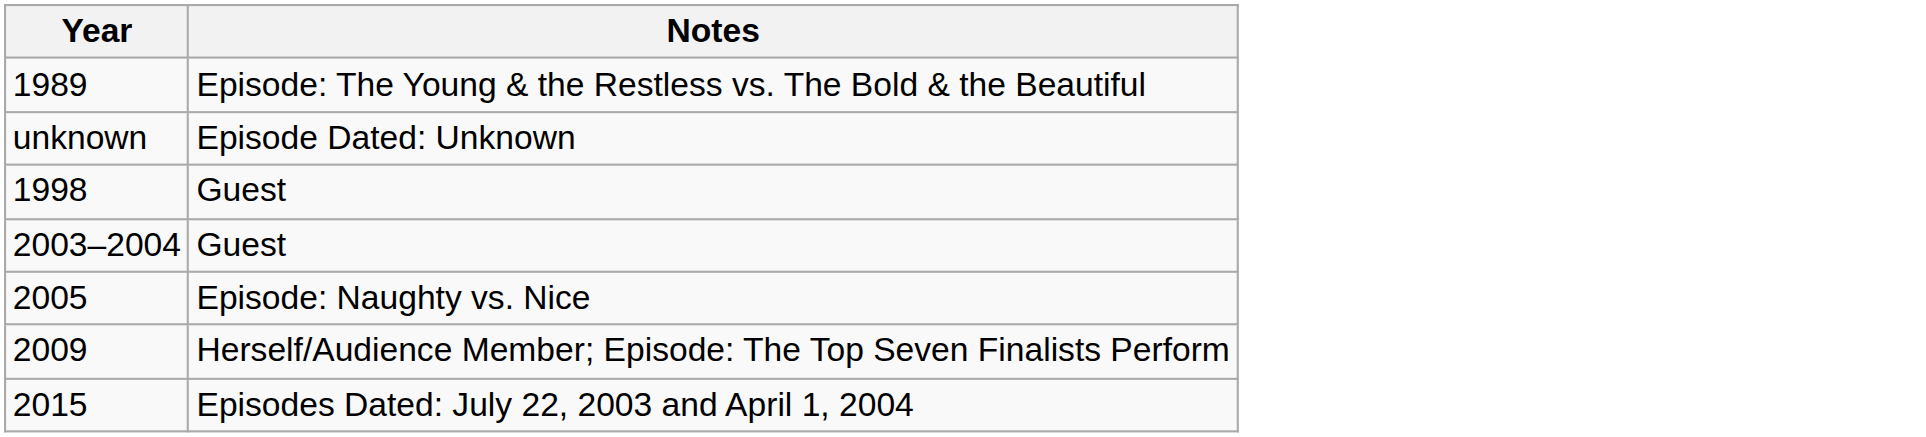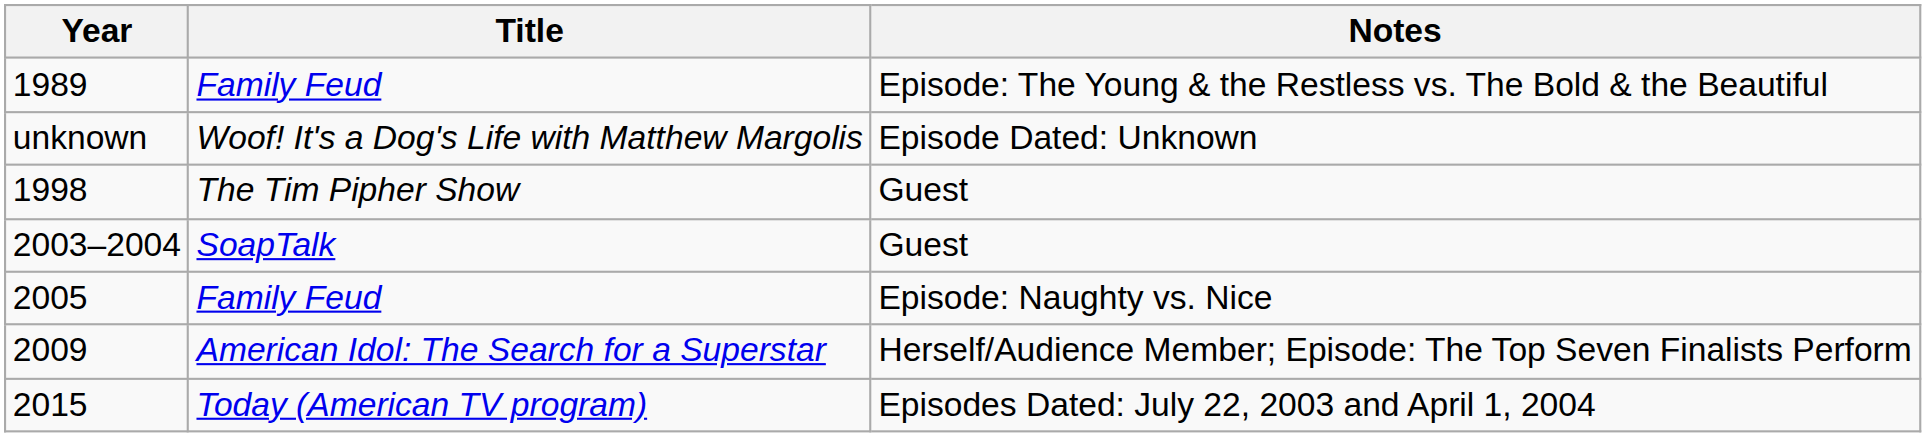 <table class="wikitable">
 <tr>
 <th>Year</th>
+<th>Title</th>
 <th>Notes</th>
 </tr>
 <tr>
 <td>1989</td>
+<td><em><a href='#'>Family Feud</a></em></td>
 <td>Episode: The Young & the Restless vs. The Bold & the Beautiful</td>
 </tr>
 <tr>
 <td>unknown</td>
+<td><em>Woof! It's a Dog's Life with Matthew Margolis</em></td>
 <td>Episode Dated: Unknown</td>
 </tr>
 <tr>
 <td>1998</td>
+<td><em>The Tim Pipher Show</em></td>
 <td>Guest</td>
 </tr>
 <tr>
 <td>2003–2004</td>
+<td><em><a href='#'>SoapTalk</a></em></td>
 <td>Guest</td>
 </tr>
 <tr>
 <td>2005</td>
+<td><em><a href='#'>Family Feud</a></em></td>
 <td>Episode: Naughty vs. Nice</td>
 </tr>
 <tr>
 <td>2009</td>
+<td><em><a href='#'>American Idol: The Search for a Superstar</a></em></td>
 <td>Herself/Audience Member; Episode: The Top Seven Finalists Perform</td>
 </tr>
 <tr>
 <td>2015</td>
+<td><em><a href='#'>Today (American TV program)</a></em></td>
 <td>Episodes Dated: July 22, 2003 and April 1, 2004</td>
 </tr>
 </table>
